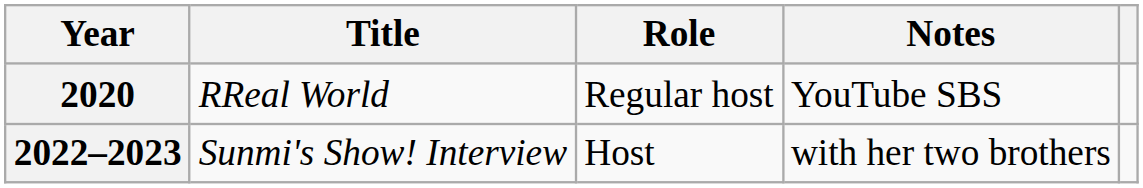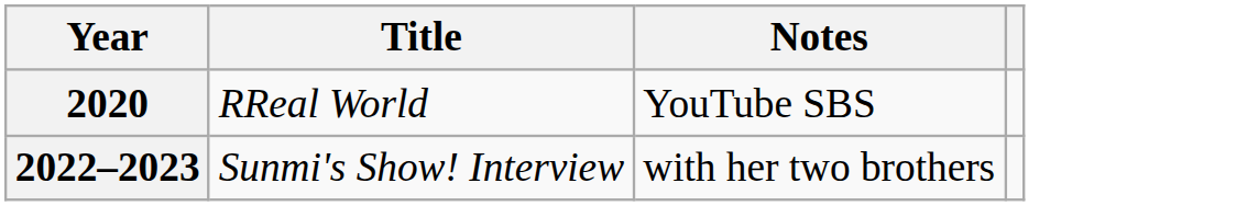 <table class="wikitable plainrowheaders sortable">
 <tr>
 <th scope="col">Year</th>
 <th scope="col">Title</th>
-<th scope="col">Role</th>
 <th scope="col">Notes</th>
 <th scope="col" class="unsortable"></th>
 </tr>
 <tr>
 <th scope="row">2020</th>
 <td><em>RReal World</em></td>
-<td>Regular host</td>
 <td>YouTube SBS</td>
 <td style="text-align:center"></td>
 </tr>
 <tr>
 <th scope="row">2022–2023</th>
 <td><em>Sunmi's Show! Interview</em></td>
-<td>Host</td>
 <td>with her two brothers</td>
 <td style="text-align:center"></td>
 </tr>
 </table>
